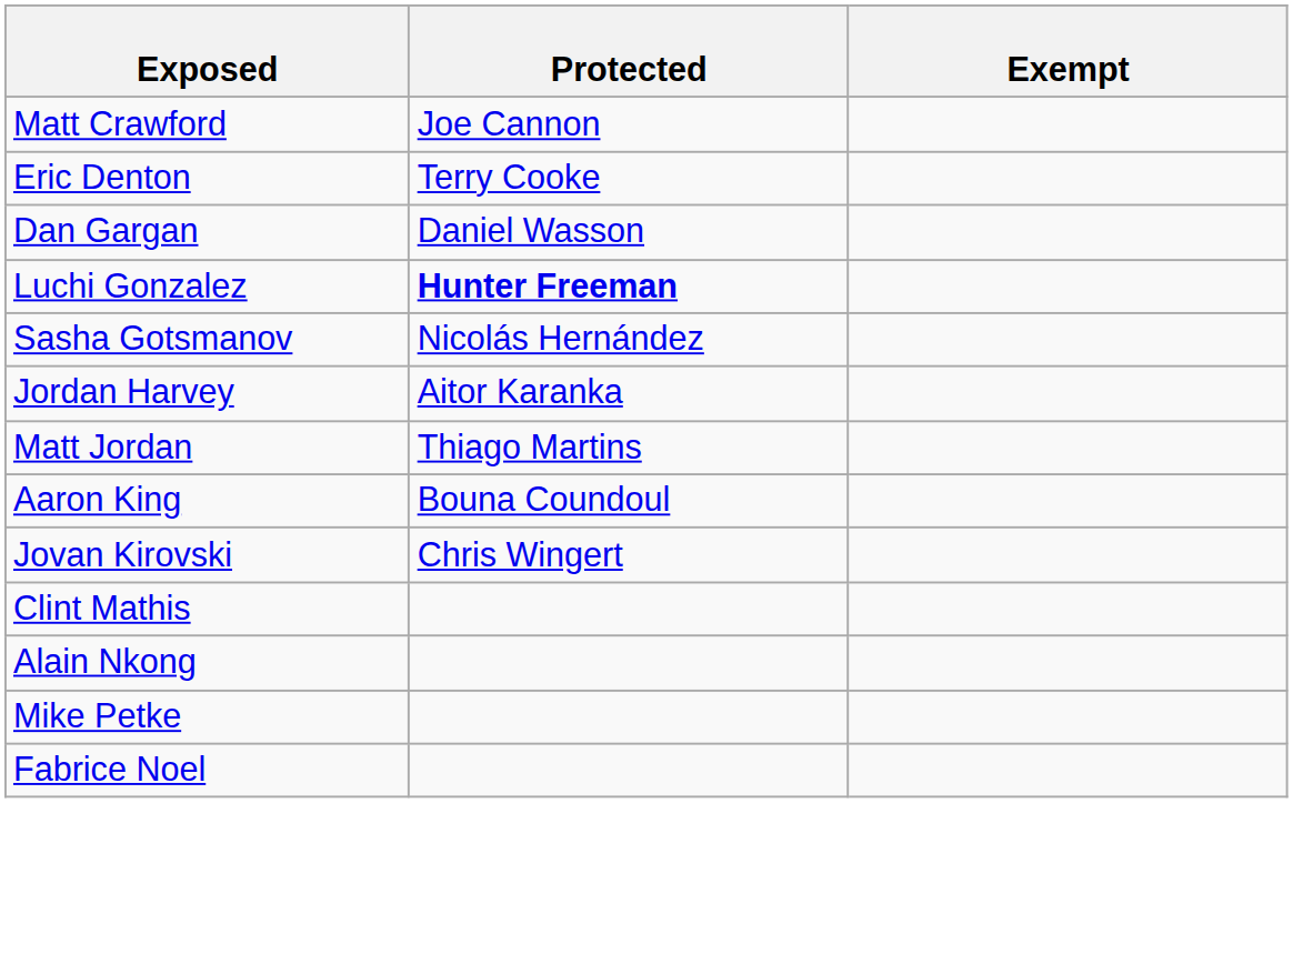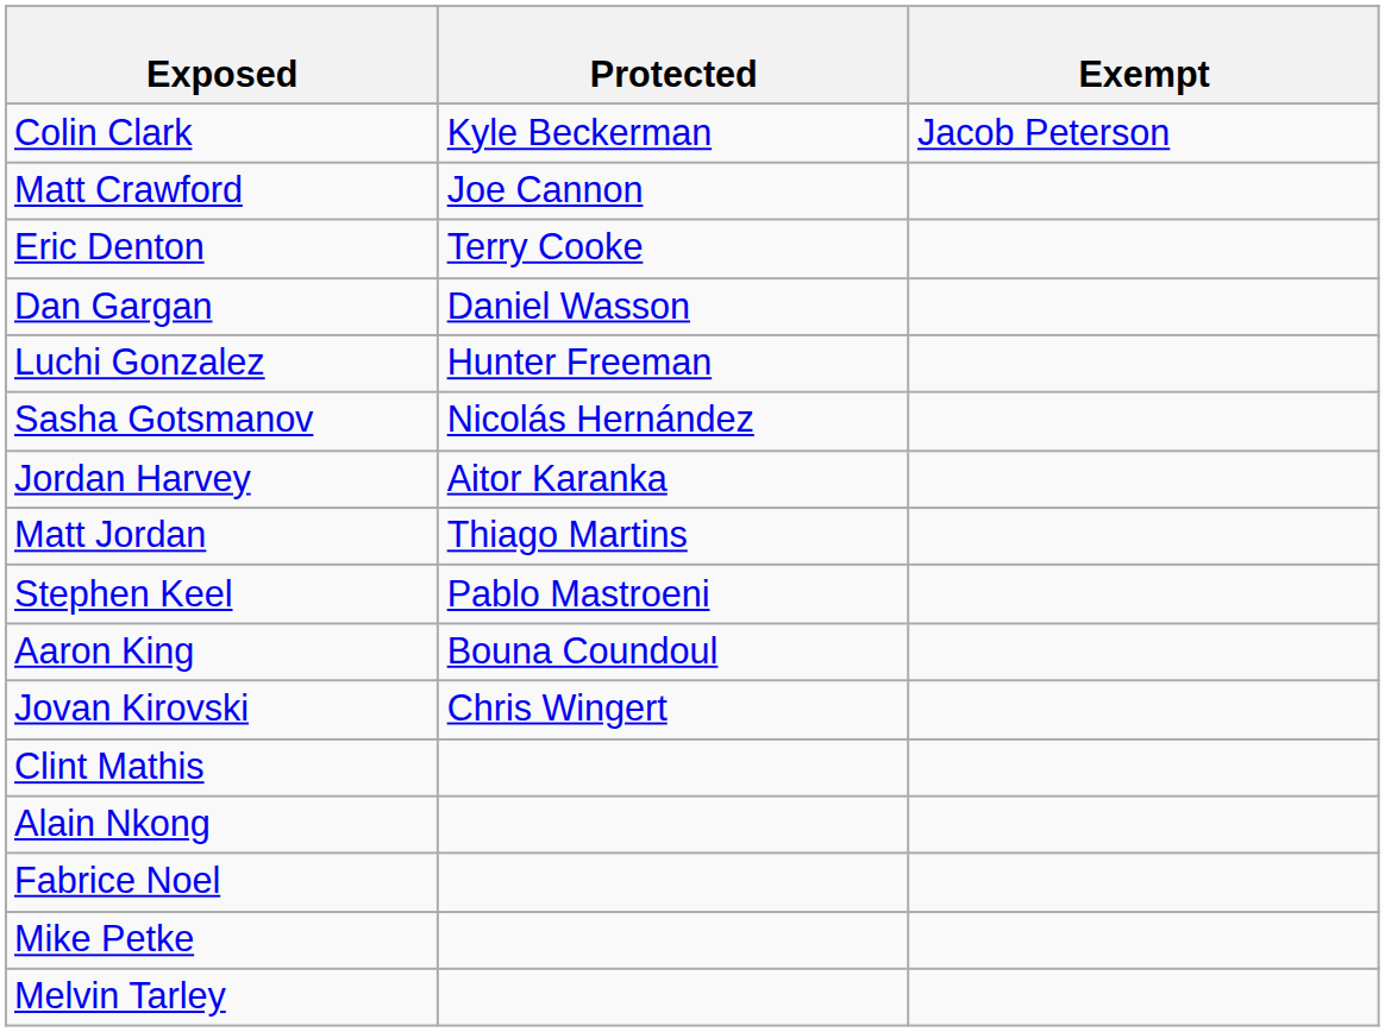 <table class="wikitable">
 <tr>
 <th style="width:23%"><br>Exposed</th>
 <th style="width:25%"><br>Protected</th>
 <th style="width:25%"><br>Exempt</th>
+</tr>
+<tr>
+<td><a href='#'>Colin Clark</a></td>
+<td><a href='#'>Kyle Beckerman</a></td>
+<td><a href='#'>Jacob Peterson</a></td>
 </tr>
 <tr>
 <td><a href='#'>Matt Crawford</a></td>
 <td><a href='#'>Joe Cannon</a></td>
 <td></td>
 </tr>
 <tr>
 <td><a href='#'>Eric Denton</a></td>
 <td><a href='#'>Terry Cooke</a></td>
 <td></td>
 </tr>
 <tr>
 <td><a href='#'>Dan Gargan</a></td>
 <td><a href='#'>Daniel Wasson</a></td>
 <td></td>
 </tr>
 <tr>
 <td><a href='#'>Luchi Gonzalez</a></td>
-<td><strong><a href='#'>Hunter Freeman</a></strong></td>
+<td><a href='#'>Hunter Freeman</a></td>
 <td></td>
 </tr>
 <tr>
 <td><a href='#'>Sasha Gotsmanov</a></td>
 <td><a href='#'>Nicolás Hernández</a></td>
 <td></td>
 </tr>
 <tr>
 <td><a href='#'>Jordan Harvey</a></td>
 <td><a href='#'>Aitor Karanka</a></td>
 <td></td>
 </tr>
 <tr>
 <td><a href='#'>Matt Jordan</a></td>
 <td><a href='#'>Thiago Martins</a></td>
+<td></td>
+</tr>
+<tr>
+<td><a href='#'>Stephen Keel</a></td>
+<td><a href='#'>Pablo Mastroeni</a></td>
 <td></td>
 </tr>
 <tr>
 <td><a href='#'>Aaron King</a></td>
 <td><a href='#'>Bouna Coundoul</a></td>
 <td></td>
 </tr>
 <tr>
 <td><a href='#'>Jovan Kirovski</a></td>
 <td><a href='#'>Chris Wingert</a></td>
 <td></td>
 </tr>
 <tr>
 <td><a href='#'>Clint Mathis</a></td>
 <td></td>
 <td></td>
 </tr>
 <tr>
 <td><a href='#'>Alain Nkong</a></td>
 <td></td>
 <td></td>
 </tr>
 <tr>
+<td><a href='#'>Fabrice Noel</a></td>
+<td></td>
+<td></td>
+</tr>
+<tr>
 <td><a href='#'>Mike Petke</a></td>
 <td></td>
 <td></td>
 </tr>
 <tr>
-<td><a href='#'>Fabrice Noel</a></td>
+<td><a href='#'>Melvin Tarley</a></td>
 <td></td>
 <td></td>
 </tr>
 </table>
